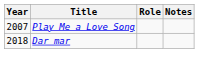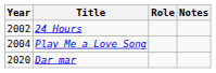 <table class="wikitable sortable">
 <tr>
 <th>Year</th>
 <th>Title</th>
 <th>Role</th>
 <th class="unsortable">Notes</th>
 </tr>
 <tr>
-<td>2007</td>
+<td>2002</td>
+<td><em><a href='#'>24 Hours</a></em></td>
+<td></td>
+<td></td>
+</tr>
+<tr>
+<td>2004</td>
 <td><em><a href='#'>Play Me a Love Song</a></em></td>
 <td></td>
 <td></td>
 </tr>
 <tr>
-<td>2018</td>
+<td>2020</td>
 <td><em><a href='#'>Dar mar</a></em></td>
 <td></td>
 <td></td>
 </tr>
 </table>
